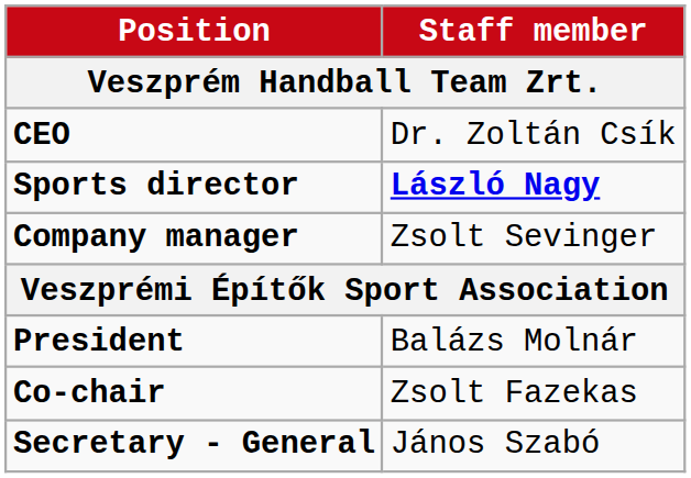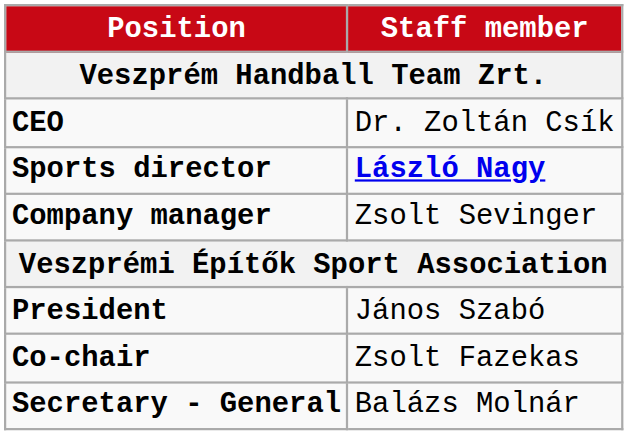 <table class="wikitable">
 <tr>
 <th style="color:white; background:#C80815">Position</th>
 <th style="color:white; background:#C80815">Staff member</th>
 </tr>
 <tr>
 <th colspan=2>Veszprém Handball Team Zrt.</th>
 </tr>
 <tr>
 <td><strong>CEO</strong></td>
 <td>Dr. Zoltán Csík</td>
 </tr>
 <tr>
 <td><strong>Sports director</strong></td>
 <td><strong><a href='#'>László Nagy</a></strong></td>
 </tr>
 <tr>
 <td><strong>Company manager</strong></td>
 <td>Zsolt Sevinger</td>
 </tr>
 <tr>
 <th colspan=2>Veszprémi Építők Sport Association</th>
 </tr>
 <tr>
 <td><strong>President</strong></td>
-<td>Balázs Molnár</td>
+<td>János Szabó</td>
 </tr>
 <tr>
 <td><strong>Co-chair</strong></td>
 <td>Zsolt Fazekas</td>
 </tr>
 <tr>
 <td><strong>Secretary - General</strong></td>
-<td>János Szabó</td>
+<td>Balázs Molnár</td>
 </tr>
 </table>
